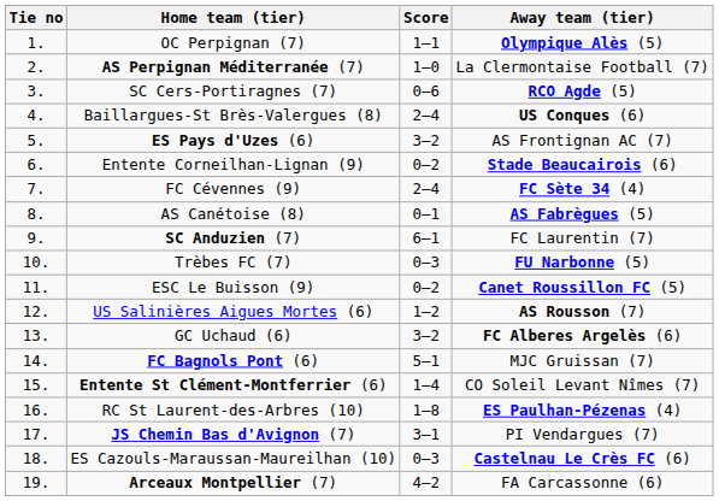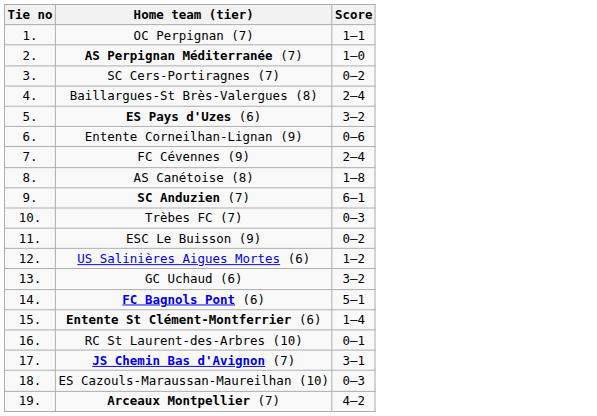 <table class="wikitable" style="text-align: center">
 <tr>
 <th>Tie no</th>
 <th>Home team (tier)</th>
 <th>Score</th>
-<th>Away team (tier)</th>
 </tr>
 <tr>
 <td>1.</td>
 <td>OC Perpignan (7)</td>
 <td>1–1 </td>
-<td><strong><a href='#'>Olympique Alès</a></strong> (5)</td>
 </tr>
 <tr>
 <td>2.</td>
 <td><strong>AS Perpignan Méditerranée</strong> (7)</td>
 <td>1–0</td>
-<td>La Clermontaise Football (7)</td>
 </tr>
 <tr>
 <td>3.</td>
 <td>SC Cers-Portiragnes (7)</td>
-<td>0–6</td>
-<td><strong><a href='#'>RCO Agde</a></strong> (5)</td>
+<td>0–2</td>
 </tr>
 <tr>
 <td>4.</td>
 <td>Baillargues-St Brès-Valergues (8)</td>
 <td>2–4</td>
-<td><strong>US Conques</strong> (6)</td>
 </tr>
 <tr>
 <td>5.</td>
 <td><strong>ES Pays d'Uzes</strong> (6)</td>
 <td>3–2</td>
-<td>AS Frontignan AC (7)</td>
 </tr>
 <tr>
 <td>6.</td>
 <td>Entente Corneilhan-Lignan (9)</td>
-<td>0–2</td>
-<td><strong><a href='#'>Stade Beaucairois</a></strong> (6)</td>
+<td>0–6</td>
 </tr>
 <tr>
 <td>7.</td>
 <td>FC Cévennes (9)</td>
 <td>2–4 </td>
-<td><strong><a href='#'>FC Sète 34</a></strong> (4)</td>
 </tr>
 <tr>
 <td>8.</td>
 <td>AS Canétoise (8)</td>
-<td>0–1</td>
-<td><strong><a href='#'>AS Fabrègues</a></strong> (5)</td>
+<td>1–8</td>
 </tr>
 <tr>
 <td>9.</td>
 <td><strong>SC Anduzien</strong> (7)</td>
 <td>6–1</td>
-<td>FC Laurentin (7)</td>
 </tr>
 <tr>
 <td>10.</td>
 <td>Trèbes FC (7)</td>
 <td>0–3</td>
-<td><strong><a href='#'>FU Narbonne</a></strong> (5)</td>
 </tr>
 <tr>
 <td>11.</td>
 <td>ESC Le Buisson (9)</td>
 <td>0–2</td>
-<td><strong><a href='#'>Canet Roussillon FC</a></strong> (5)</td>
 </tr>
 <tr>
 <td>12.</td>
 <td><a href='#'>US Salinières Aigues Mortes</a> (6)</td>
 <td>1–2 </td>
-<td><strong>AS Rousson</strong> (7)</td>
 </tr>
 <tr>
 <td>13.</td>
 <td>GC Uchaud (6)</td>
 <td>3–2</td>
-<td><strong>FC Alberes Argelès</strong> (6)</td>
 </tr>
 <tr>
 <td>14.</td>
 <td><strong><a href='#'>FC Bagnols Pont</a></strong> (6)</td>
 <td>5–1</td>
-<td>MJC Gruissan (7)</td>
 </tr>
 <tr>
 <td>15.</td>
 <td><strong>Entente St Clément-Montferrier</strong> (6)</td>
 <td>1–4</td>
-<td>CO Soleil Levant Nîmes (7)</td>
 </tr>
 <tr>
 <td>16.</td>
 <td>RC St Laurent-des-Arbres (10)</td>
-<td>1–8</td>
-<td><strong><a href='#'>ES Paulhan-Pézenas</a></strong> (4)</td>
+<td>0–1</td>
 </tr>
 <tr>
 <td>17.</td>
 <td><strong><a href='#'>JS Chemin Bas d'Avignon</a></strong> (7)</td>
 <td>3–1</td>
-<td>PI Vendargues (7)</td>
 </tr>
 <tr>
 <td>18.</td>
 <td>ES Cazouls-Maraussan-Maureilhan (10)</td>
 <td>0–3</td>
-<td><strong><a href='#'>Castelnau Le Crès FC</a></strong> (6)</td>
 </tr>
 <tr>
 <td>19.</td>
 <td><strong>Arceaux Montpellier</strong> (7)</td>
 <td>4–2</td>
-<td>FA Carcassonne (6)</td>
 </tr>
 </table>
